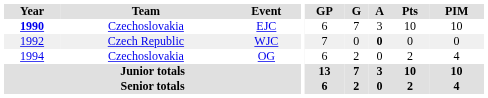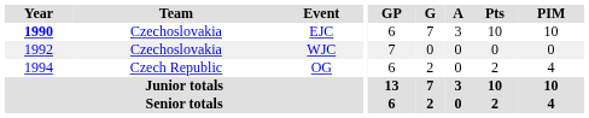 <table border="0" cellpadding="1" cellspacing="0" ID="Table3" style="text-align:center; width:40em">
 <tr ALIGN="center" bgcolor="#e0e0e0">
 <th>Year</th>
 <th>Team</th>
 <th>Event</th>
 <th rowspan="99" bgcolor="#ffffff"></th>
 <th>GP</th>
 <th>G</th>
 <th>A</th>
 <th>Pts</th>
 <th>PIM</th>
 </tr>
 <tr>
 <td><strong><a href='#'>1990</a></strong></td>
 <td><a href='#'>Czechoslovakia</a></td>
 <td><a href='#'>EJC</a></td>
 <td>6</td>
 <td>7</td>
 <td>3</td>
 <td>10</td>
 <td>10</td>
 </tr>
 <tr bgcolor="#f0f0f0">
 <td><a href='#'>1992</a></td>
-<td><a href='#'>Czech Republic</a></td>
+<td><a href='#'>Czechoslovakia</a></td>
 <td><a href='#'>WJC</a></td>
 <td>7</td>
 <td>0</td>
-<td><strong>0</strong></td>
+<td>0</td>
 <td>0</td>
 <td>0</td>
 </tr>
 <tr>
 <td><a href='#'>1994</a></td>
-<td><a href='#'>Czechoslovakia</a></td>
+<td><a href='#'>Czech Republic</a></td>
 <td><a href='#'>OG</a></td>
 <td>6</td>
 <td>2</td>
 <td>0</td>
 <td>2</td>
 <td>4</td>
 </tr>
 <tr bgcolor="#e0e0e0">
 <th colspan="3">Junior totals</th>
 <th>13</th>
 <th>7</th>
 <th>3</th>
 <th>10</th>
 <th>10</th>
 </tr>
 <tr bgcolor="#e0e0e0">
 <th colspan="3">Senior totals</th>
 <th>6</th>
 <th>2</th>
 <th>0</th>
 <th>2</th>
 <th>4</th>
 </tr>
 </table>
